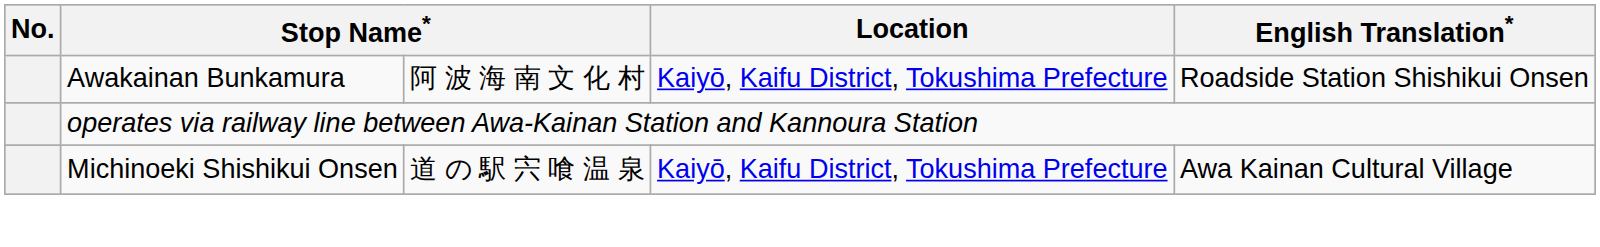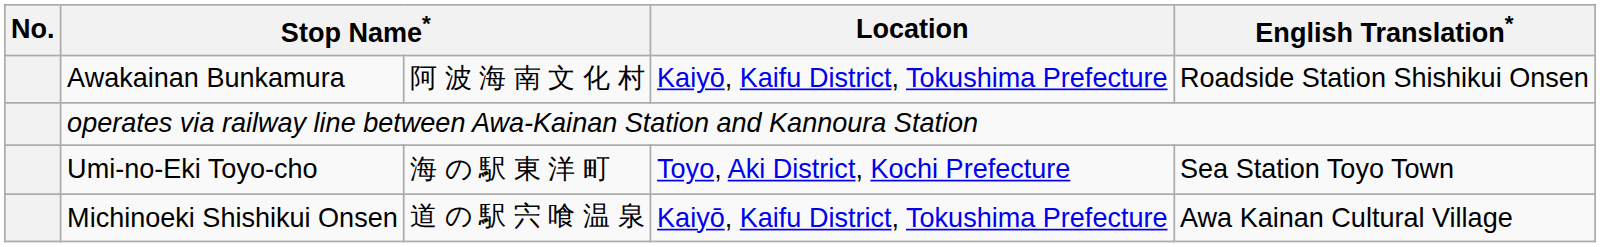 <table class="wikitable" rules="all">
 <tr>
 <th>No.</th>
 <th colspan="2">Stop Name<sup>*</sup></th>
 <th>Location</th>
 <th>English Translation<sup>*</sup></th>
 </tr>
 <tr>
 <th></th>
 <td>Awakainan Bunkamura</td>
 <td>阿 波 海 南 文 化 村</td>
 <td rowspan="1" style="text-align:left;"><a href='#'>Kaiyō</a>, <a href='#'>Kaifu District</a>, <a href='#'>Tokushima Prefecture</a></td>
 <td>Roadside Station Shishikui Onsen</td>
 </tr>
 <tr>
 <th></th>
 <td colspan="4"><em>operates via railway line between Awa-Kainan Station and Kannoura Station</em></td>
 </tr>
 <tr>
 <th></th>
+<td>Umi-no-Eki Toyo-cho</td>
+<td>海 の 駅 東 洋 町</td>
+<td style="text-align:left;"><a href='#'>Toyo</a>, <a href='#'>Aki District</a>, <a href='#'>Kochi Prefecture</a></td>
+<td>Sea Station Toyo Town</td>
+</tr>
+<tr>
+<th></th>
 <td>Michinoeki Shishikui Onsen</td>
 <td>道 の 駅 宍 喰 温 泉</td>
 <td rowspan="1"><a href='#'>Kaiyō</a>, <a href='#'>Kaifu District</a>, <a href='#'>Tokushima Prefecture</a></td>
 <td>Awa Kainan Cultural Village</td>
 </tr>
 </table>
